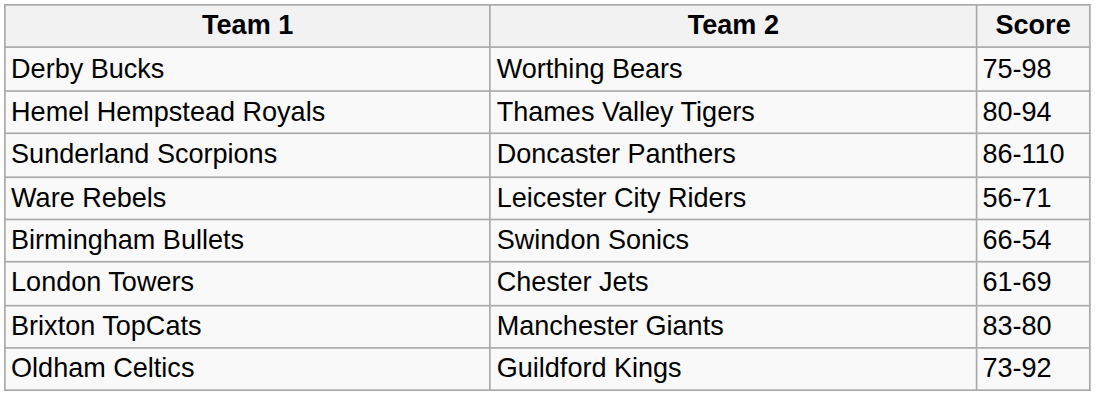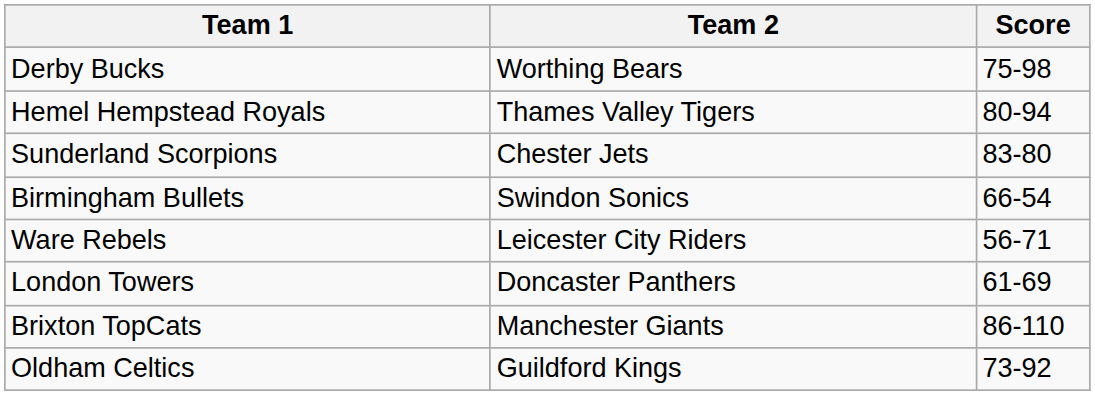 <table class="wikitable" style="font-size: 100%">
 <tr>
 <th width=280>Team 1</th>
 <th width=280>Team 2</th>
 <th width=60>Score</th>
 </tr>
 <tr>
 <td>Derby Bucks</td>
 <td>Worthing Bears</td>
 <td>75-98</td>
 </tr>
 <tr>
 <td>Hemel Hempstead Royals</td>
 <td>Thames Valley Tigers</td>
 <td>80-94</td>
 </tr>
 <tr>
 <td>Sunderland Scorpions</td>
-<td>Doncaster Panthers</td>
-<td>86-110</td>
+<td>Chester Jets</td>
+<td>83-80</td>
+</tr>
+<tr>
+<td>Birmingham Bullets</td>
+<td>Swindon Sonics</td>
+<td>66-54</td>
 </tr>
 <tr>
 <td>Ware Rebels</td>
 <td>Leicester City Riders</td>
 <td>56-71</td>
 </tr>
 <tr>
-<td>Birmingham Bullets</td>
-<td>Swindon Sonics</td>
-<td>66-54</td>
-</tr>
-<tr>
 <td>London Towers</td>
-<td>Chester Jets</td>
+<td>Doncaster Panthers</td>
 <td>61-69</td>
 </tr>
 <tr>
 <td>Brixton TopCats</td>
 <td>Manchester Giants</td>
-<td>83-80</td>
+<td>86-110</td>
 </tr>
 <tr>
 <td>Oldham Celtics</td>
 <td>Guildford Kings</td>
 <td>73-92</td>
 </tr>
 </table>
